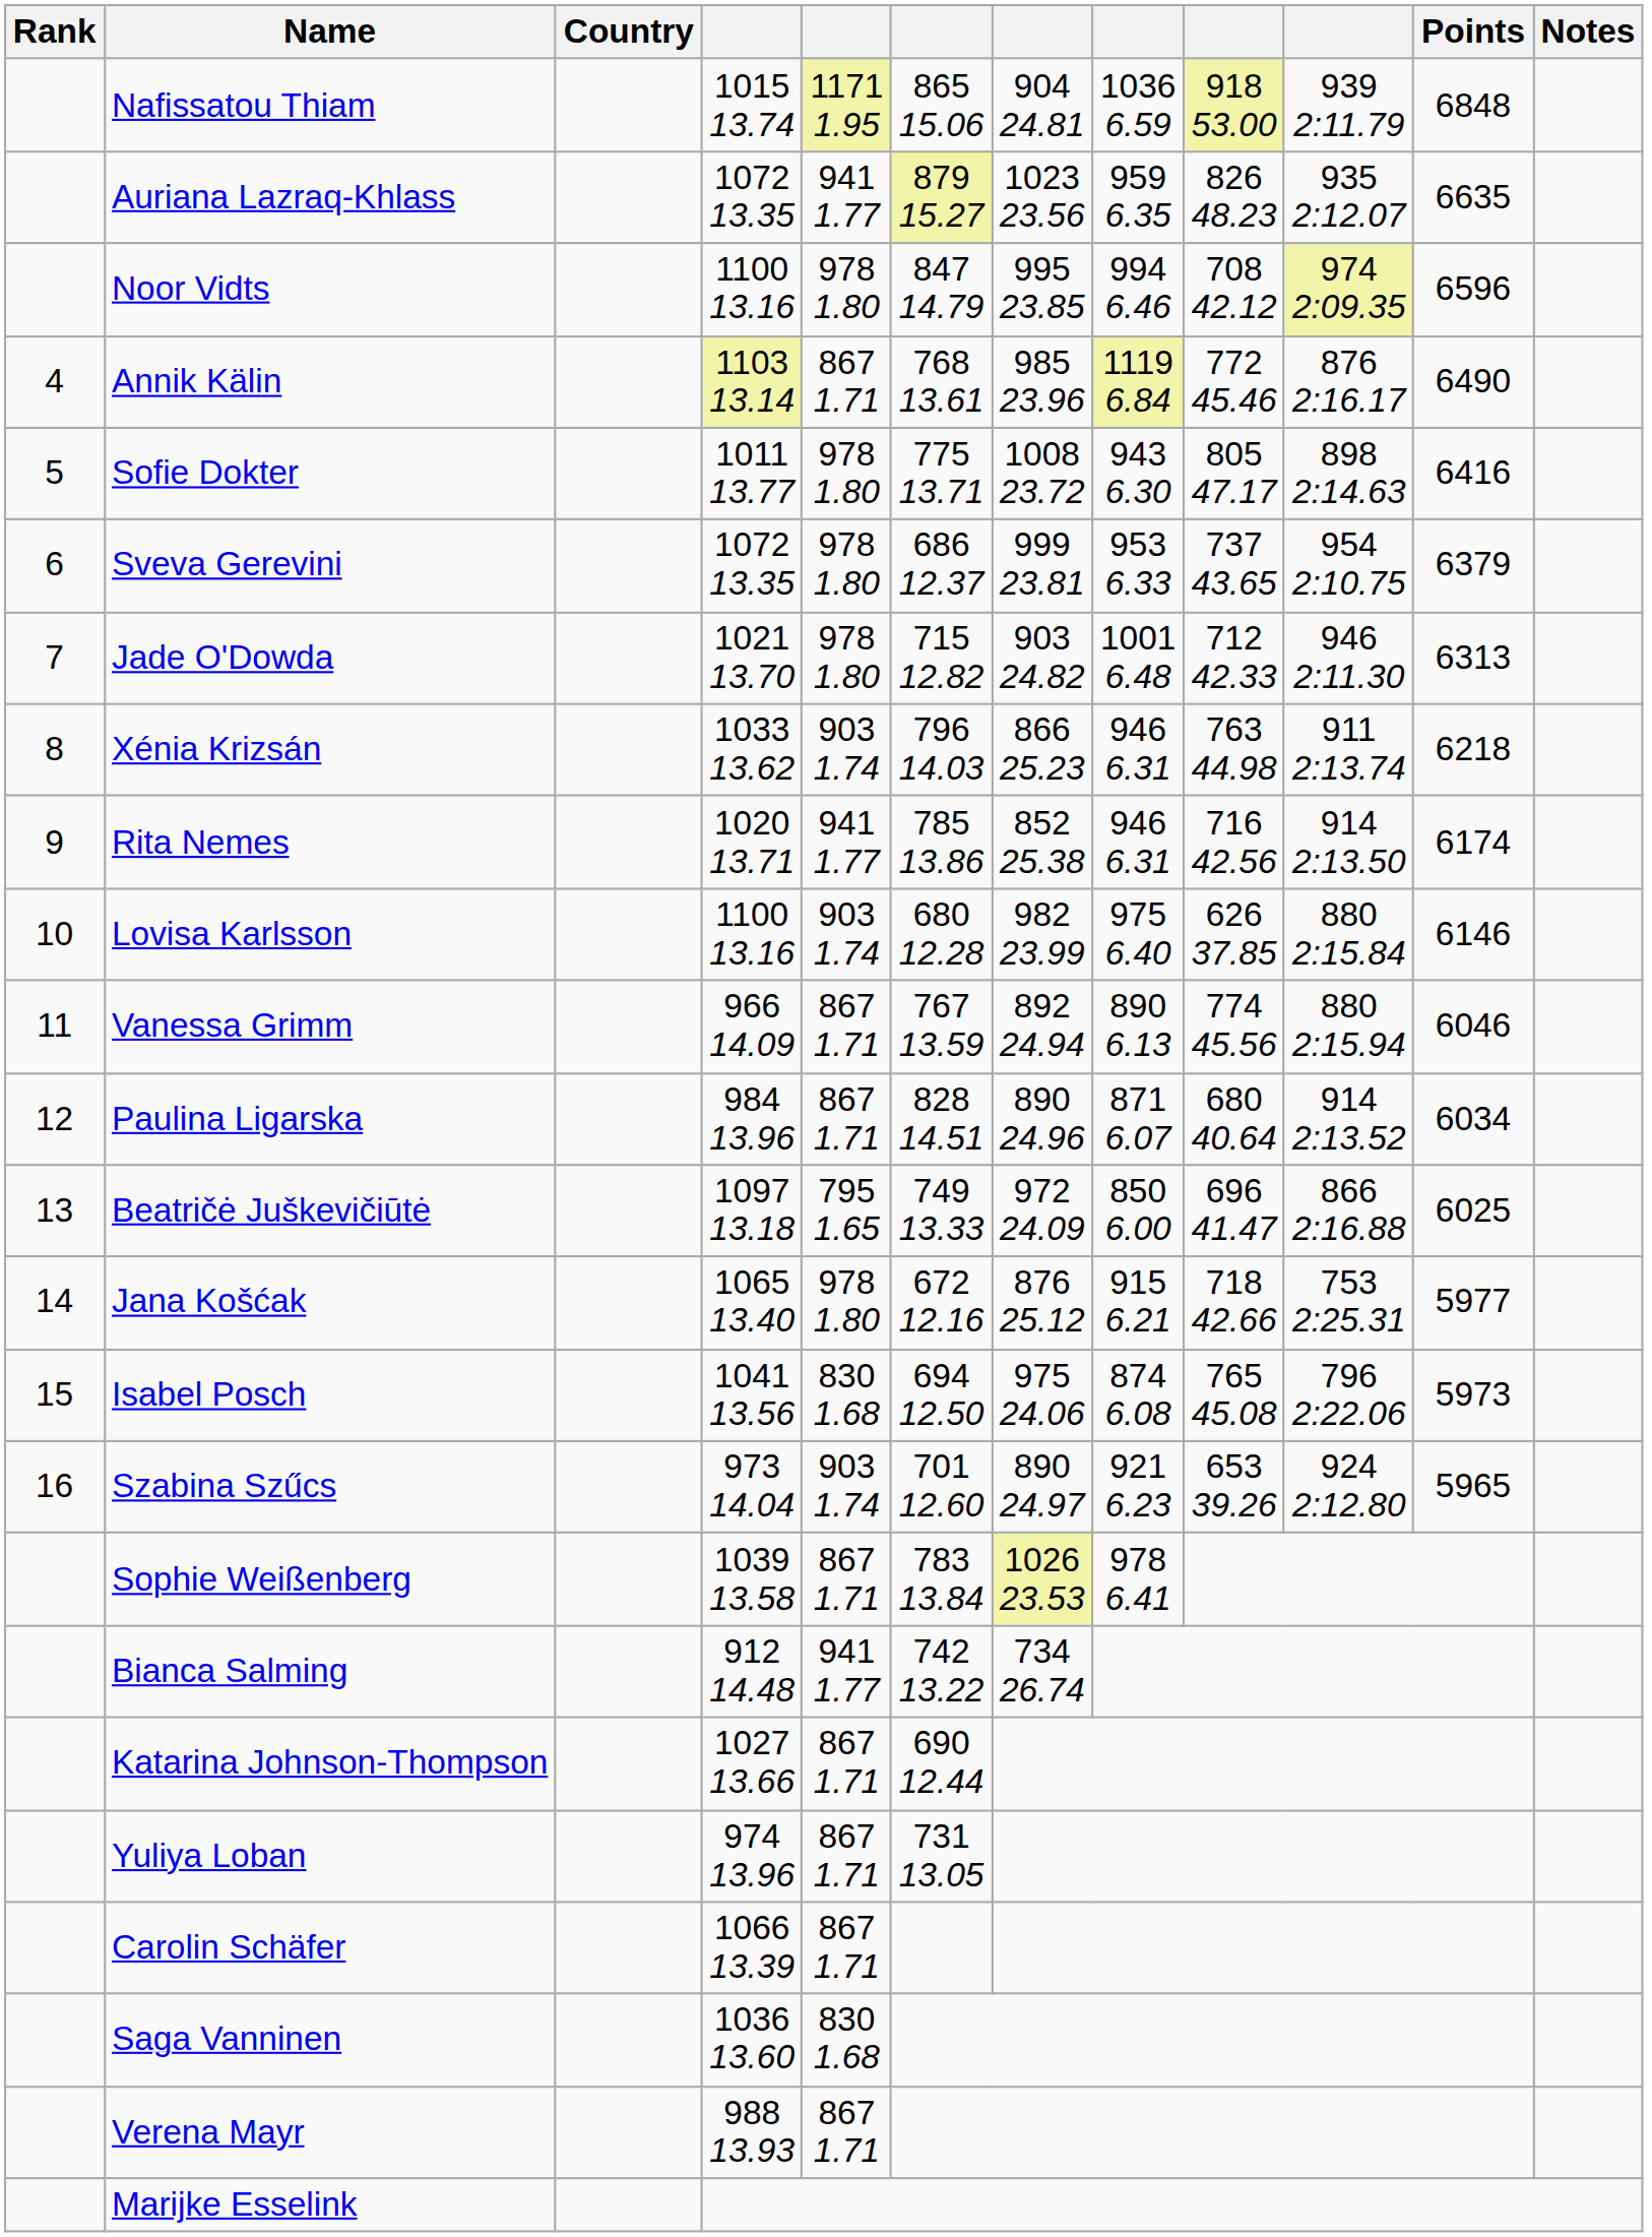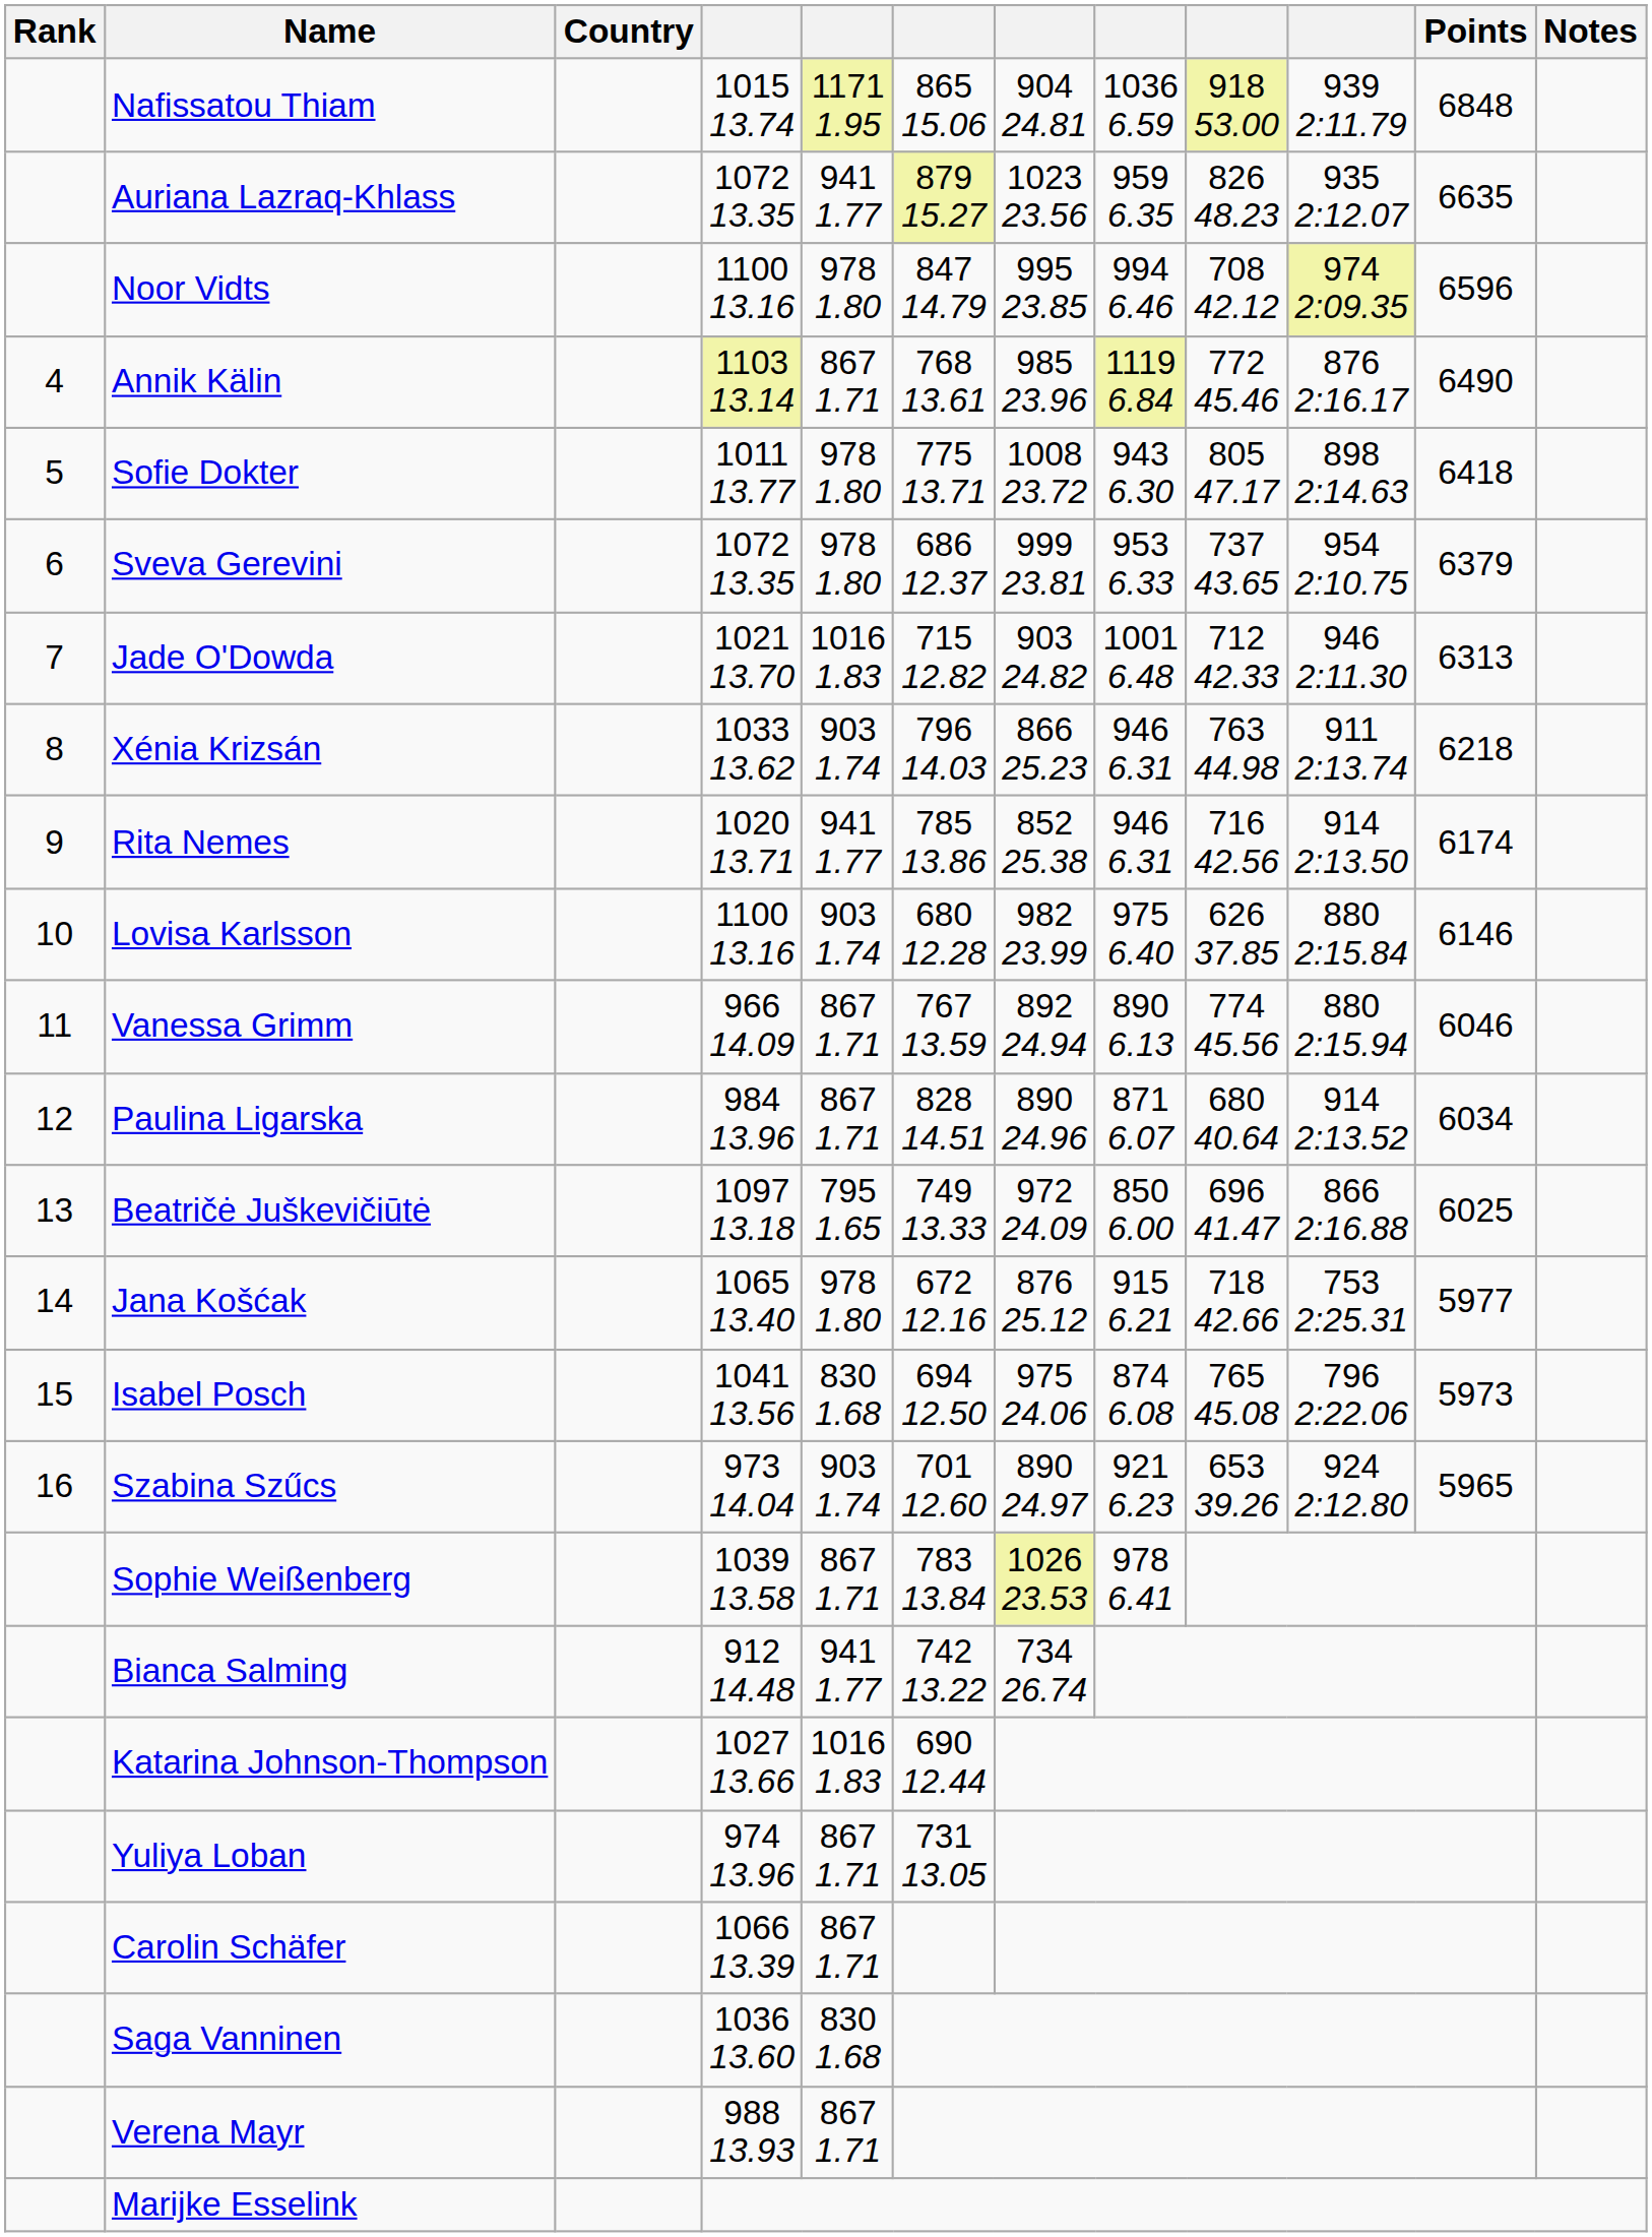 <table class="wikitable sortable" style="text-align:center">
 <tr>
 <th>Rank</th>
 <th>Name</th>
 <th>Country</th>
 <th></th>
 <th></th>
 <th></th>
 <th></th>
 <th></th>
 <th></th>
 <th></th>
 <th>Points</th>
 <th>Notes</th>
 </tr>
 <tr>
 <td></td>
 <td align="left"><a href='#'>Nafissatou Thiam</a></td>
 <td align="left"></td>
 <td>1015<br><em>13.74</em></td>
 <td bgcolor="#F2F5A9">1171<br><em>1.95</em></td>
 <td>865<br><em>15.06</em></td>
 <td>904<br><em>24.81</em></td>
 <td>1036<br><em>6.59</em></td>
 <td bgcolor="#F2F5A9">918<br><em>53.00</em></td>
 <td>939<br><em>2:11.79</em></td>
 <td>6848</td>
 <td></td>
 </tr>
 <tr>
 <td></td>
 <td align="left"><a href='#'>Auriana Lazraq-Khlass</a></td>
 <td align="left"></td>
 <td>1072<br><em>13.35</em></td>
 <td>941<br><em>1.77</em></td>
 <td bgcolor="#F2F5A9">879<br><em>15.27</em></td>
 <td>1023<br><em>23.56</em></td>
 <td>959<br><em>6.35</em></td>
 <td>826<br><em>48.23</em></td>
 <td>935<br><em>2:12.07</em></td>
 <td>6635</td>
 <td></td>
 </tr>
 <tr>
 <td></td>
 <td align="left"><a href='#'>Noor Vidts</a></td>
 <td align="left"></td>
 <td>1100<br><em>13.16</em></td>
 <td>978<br><em>1.80</em></td>
 <td>847<br><em>14.79</em></td>
 <td>995<br><em>23.85</em></td>
 <td>994<br><em>6.46</em></td>
 <td>708<br><em>42.12</em></td>
 <td bgcolor="#F2F5A9">974<br><em>2:09.35</em></td>
 <td>6596</td>
 <td></td>
 </tr>
 <tr>
 <td>4</td>
 <td align="left"><a href='#'>Annik Kälin</a></td>
 <td align="left"></td>
 <td bgcolor="#F2F5A9">1103<br><em>13.14</em></td>
 <td>867<br><em>1.71</em></td>
 <td>768<br><em>13.61</em></td>
 <td>985<br><em>23.96</em></td>
 <td bgcolor="#F2F5A9">1119<br><em>6.84</em></td>
 <td>772<br><em>45.46</em></td>
 <td>876<br><em>2:16.17</em></td>
 <td>6490</td>
 <td></td>
 </tr>
 <tr>
 <td>5</td>
 <td align="left"><a href='#'>Sofie Dokter</a></td>
 <td align="left"></td>
 <td>1011<br><em>13.77</em></td>
 <td>978<br><em>1.80</em></td>
 <td>775<br><em>13.71</em></td>
 <td>1008<br><em>23.72</em></td>
 <td>943<br><em>6.30</em></td>
 <td>805<br><em>47.17</em></td>
 <td>898<br><em>2:14.63</em></td>
-<td>6416</td>
+<td>6418</td>
 <td></td>
 </tr>
 <tr>
 <td>6</td>
 <td align="left"><a href='#'>Sveva Gerevini</a></td>
 <td align="left"></td>
 <td>1072<br><em>13.35</em></td>
 <td>978<br><em>1.80</em></td>
 <td>686<br><em>12.37</em></td>
 <td>999<br><em>23.81</em></td>
 <td>953<br><em>6.33</em></td>
 <td>737<br><em>43.65</em></td>
 <td>954<br><em>2:10.75</em></td>
 <td>6379</td>
 <td></td>
 </tr>
 <tr>
 <td>7</td>
 <td align="left"><a href='#'>Jade O'Dowda</a></td>
 <td align="left"></td>
 <td>1021<br><em>13.70</em></td>
-<td>978<br><em>1.80</em></td>
+<td>1016<br><em>1.83</em></td>
 <td>715<br><em>12.82</em></td>
 <td>903<br><em>24.82</em></td>
 <td>1001<br><em>6.48</em></td>
 <td>712<br><em>42.33</em></td>
 <td>946<br><em>2:11.30</em></td>
 <td>6313</td>
 <td></td>
 </tr>
 <tr>
 <td>8</td>
 <td align="left"><a href='#'>Xénia Krizsán</a></td>
 <td align="left"></td>
 <td>1033<br><em>13.62</em></td>
 <td>903<br><em>1.74</em></td>
 <td>796<br><em>14.03</em></td>
 <td>866<br><em>25.23</em></td>
 <td>946<br><em>6.31</em></td>
 <td>763<br><em>44.98</em></td>
 <td>911<br><em>2:13.74</em></td>
 <td>6218</td>
 <td></td>
 </tr>
 <tr>
 <td>9</td>
 <td align="left"><a href='#'>Rita Nemes</a></td>
 <td align="left"></td>
 <td>1020<br><em>13.71</em></td>
 <td>941<br><em>1.77</em></td>
 <td>785<br><em>13.86</em></td>
 <td>852<br><em>25.38</em></td>
 <td>946<br><em>6.31</em></td>
 <td>716<br><em>42.56</em></td>
 <td>914<br><em>2:13.50</em></td>
 <td>6174</td>
 <td></td>
 </tr>
 <tr>
 <td>10</td>
 <td align="left"><a href='#'>Lovisa Karlsson</a></td>
 <td align="left"></td>
 <td>1100<br><em>13.16</em></td>
 <td>903<br><em>1.74</em></td>
 <td>680<br><em>12.28</em></td>
 <td>982<br><em>23.99</em></td>
 <td>975<br><em>6.40</em></td>
 <td>626<br><em>37.85</em></td>
 <td>880<br><em>2:15.84</em></td>
 <td>6146</td>
 <td></td>
 </tr>
 <tr>
 <td>11</td>
 <td align="left"><a href='#'>Vanessa Grimm</a></td>
 <td align="left"></td>
 <td>966<br><em>14.09</em></td>
 <td>867<br><em>1.71</em></td>
 <td>767<br><em>13.59</em></td>
 <td>892<br><em>24.94</em></td>
 <td>890<br><em>6.13</em></td>
 <td>774<br><em>45.56</em></td>
 <td>880<br><em>2:15.94</em></td>
 <td>6046</td>
 <td></td>
 </tr>
 <tr>
 <td>12</td>
 <td align="left"><a href='#'>Paulina Ligarska</a></td>
 <td align="left"></td>
 <td>984<br><em>13.96</em></td>
 <td>867<br><em>1.71</em></td>
 <td>828<br><em>14.51</em></td>
 <td>890<br><em>24.96</em></td>
 <td>871<br><em>6.07</em></td>
 <td>680<br><em>40.64</em></td>
 <td>914<br><em>2:13.52</em></td>
 <td>6034</td>
 <td></td>
 </tr>
 <tr>
 <td>13</td>
 <td align="left"><a href='#'>Beatričė Juškevičiūtė</a></td>
 <td align="left"></td>
 <td>1097<br><em>13.18</em></td>
 <td>795<br><em>1.65</em></td>
 <td>749<br><em>13.33</em></td>
 <td>972<br><em>24.09</em></td>
 <td>850<br><em>6.00</em></td>
 <td>696<br><em>41.47</em></td>
 <td>866<br><em>2:16.88</em></td>
 <td>6025</td>
 <td></td>
 </tr>
 <tr>
 <td>14</td>
 <td align="left"><a href='#'>Jana Košćak</a></td>
 <td align="left"></td>
 <td>1065<br><em>13.40</em></td>
 <td>978<br><em>1.80</em></td>
 <td>672<br><em>12.16</em></td>
 <td>876<br><em>25.12</em></td>
 <td>915<br><em>6.21</em></td>
 <td>718<br><em>42.66</em></td>
 <td>753<br><em>2:25.31</em></td>
 <td>5977</td>
 <td></td>
 </tr>
 <tr>
 <td>15</td>
 <td align="left"><a href='#'>Isabel Posch</a></td>
 <td align="left"></td>
 <td>1041<br><em>13.56</em></td>
 <td>830<br><em>1.68</em></td>
 <td>694<br><em>12.50</em></td>
 <td>975<br><em>24.06</em></td>
 <td>874<br><em>6.08</em></td>
 <td>765<br><em>45.08</em></td>
 <td>796<br><em>2:22.06</em></td>
 <td>5973</td>
 <td></td>
 </tr>
 <tr>
 <td>16</td>
 <td align="left"><a href='#'>Szabina Szűcs</a></td>
 <td align="left"></td>
 <td>973<br><em>14.04</em></td>
 <td>903<br><em>1.74</em></td>
 <td 701>701<br><em>12.60</em></td>
 <td>890<br><em>24.97</em></td>
 <td>921<br><em>6.23</em></td>
 <td>653<br><em>39.26</em></td>
 <td>924<br><em>2:12.80</em></td>
 <td>5965</td>
 <td></td>
 </tr>
 <tr>
 <td></td>
 <td align="left"><a href='#'>Sophie Weißenberg</a></td>
 <td align="left"></td>
 <td>1039<br><em>13.58</em></td>
 <td>867<br><em>1.71</em></td>
 <td>783<br><em>13.84</em></td>
 <td bgcolor="#F2F5A9">1026<br><em>23.53</em></td>
 <td>978<br><em>6.41</em></td>
 <td colspan="3"></td>
 <td></td>
 </tr>
 <tr>
 <td></td>
 <td align="left"><a href='#'>Bianca Salming</a></td>
 <td align="left"></td>
 <td>912<br><em>14.48</em></td>
 <td>941<br><em>1.77</em></td>
 <td>742<br><em>13.22</em></td>
 <td>734<br><em>26.74</em></td>
 <td colspan="4"></td>
 <td></td>
 </tr>
 <tr>
 <td></td>
 <td align="left"><a href='#'>Katarina Johnson-Thompson</a></td>
 <td align="left"></td>
 <td>1027<br><em>13.66</em></td>
-<td>867<br><em>1.71</em></td>
+<td>1016<br><em>1.83</em></td>
 <td>690<br><em>12.44</em></td>
 <td colspan="5"></td>
 <td></td>
 </tr>
 <tr>
 <td></td>
 <td align="left"><a href='#'>Yuliya Loban</a></td>
 <td align="left"></td>
 <td>974<br><em>13.96</em></td>
 <td>867<br><em>1.71</em></td>
 <td>731<br><em>13.05</em></td>
 <td colspan="5"></td>
 <td></td>
 </tr>
 <tr>
 <td></td>
 <td align="left"><a href='#'>Carolin Schäfer</a></td>
 <td align="left"></td>
 <td>1066<br><em>13.39</em></td>
 <td>867<br><em>1.71</em></td>
 <td></td>
 <td colspan="5"></td>
 <td></td>
 </tr>
 <tr>
 <td></td>
 <td align="left"><a href='#'>Saga Vanninen</a></td>
 <td align="left"></td>
 <td>1036<br><em>13.60</em></td>
 <td>830<br><em>1.68</em></td>
 <td colspan="6"></td>
 <td></td>
 </tr>
 <tr>
 <td></td>
 <td align="left"><a href='#'>Verena Mayr</a></td>
 <td align="left"></td>
 <td>988<br><em>13.93</em></td>
 <td>867<br><em>1.71</em></td>
 <td colspan="6"></td>
 <td></td>
 </tr>
 <tr>
 <td></td>
 <td align="left"><a href='#'>Marijke Esselink</a></td>
 <td align="left"></td>
 <td colspan="9"></td>
 </tr>
 </table>
